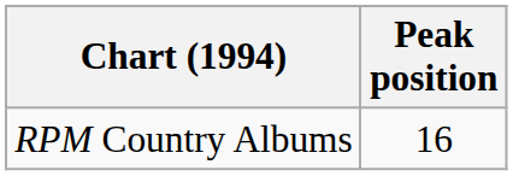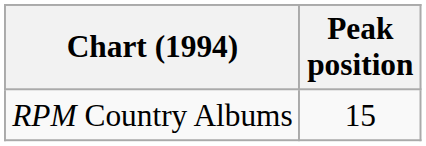 <table class="wikitable">
 <tr>
 <th>Chart (1994)</th>
 <th>Peak<br>position</th>
 </tr>
 <tr>
 <td><em>RPM</em> Country Albums</td>
-<td align="center">16</td>
+<td align="center">15</td>
 </tr>
 </table>
